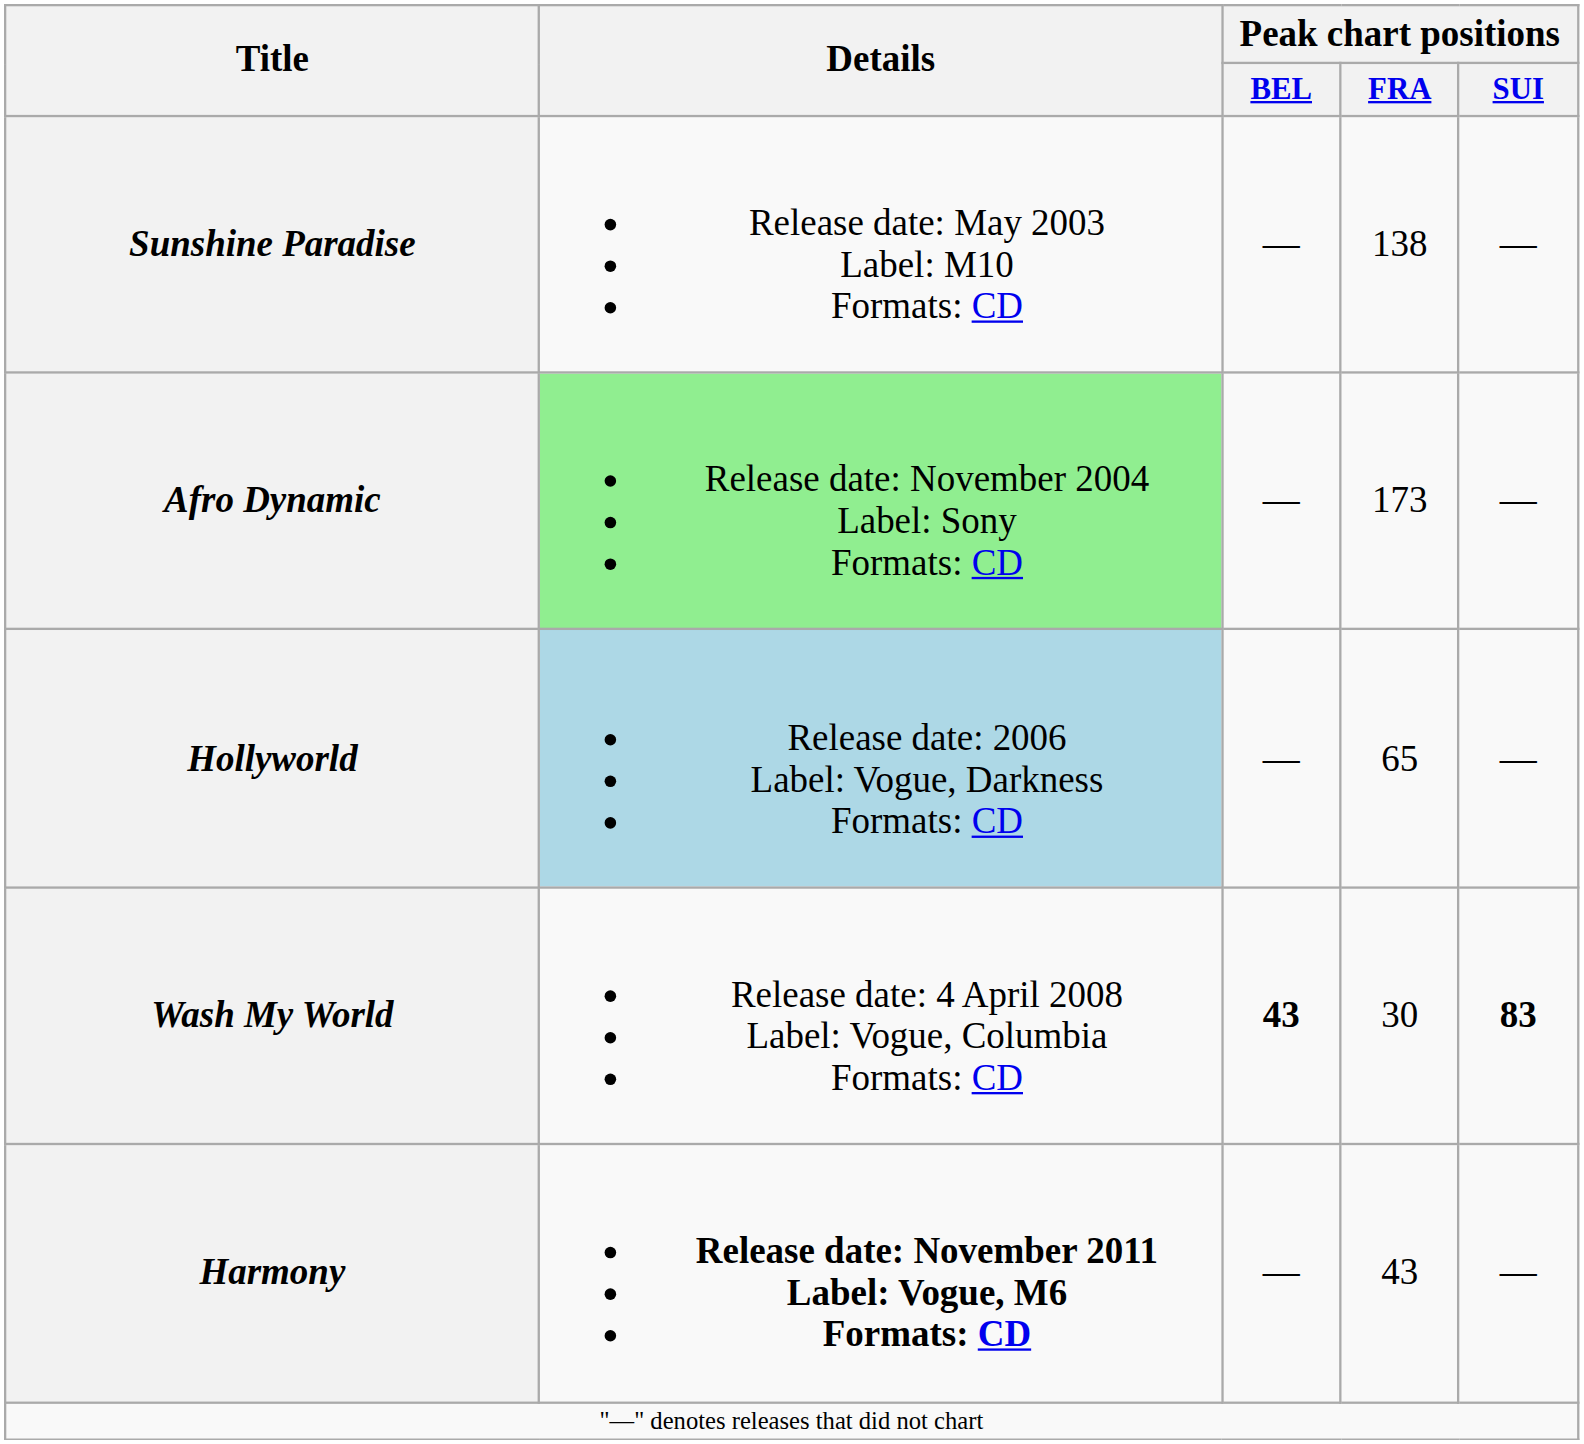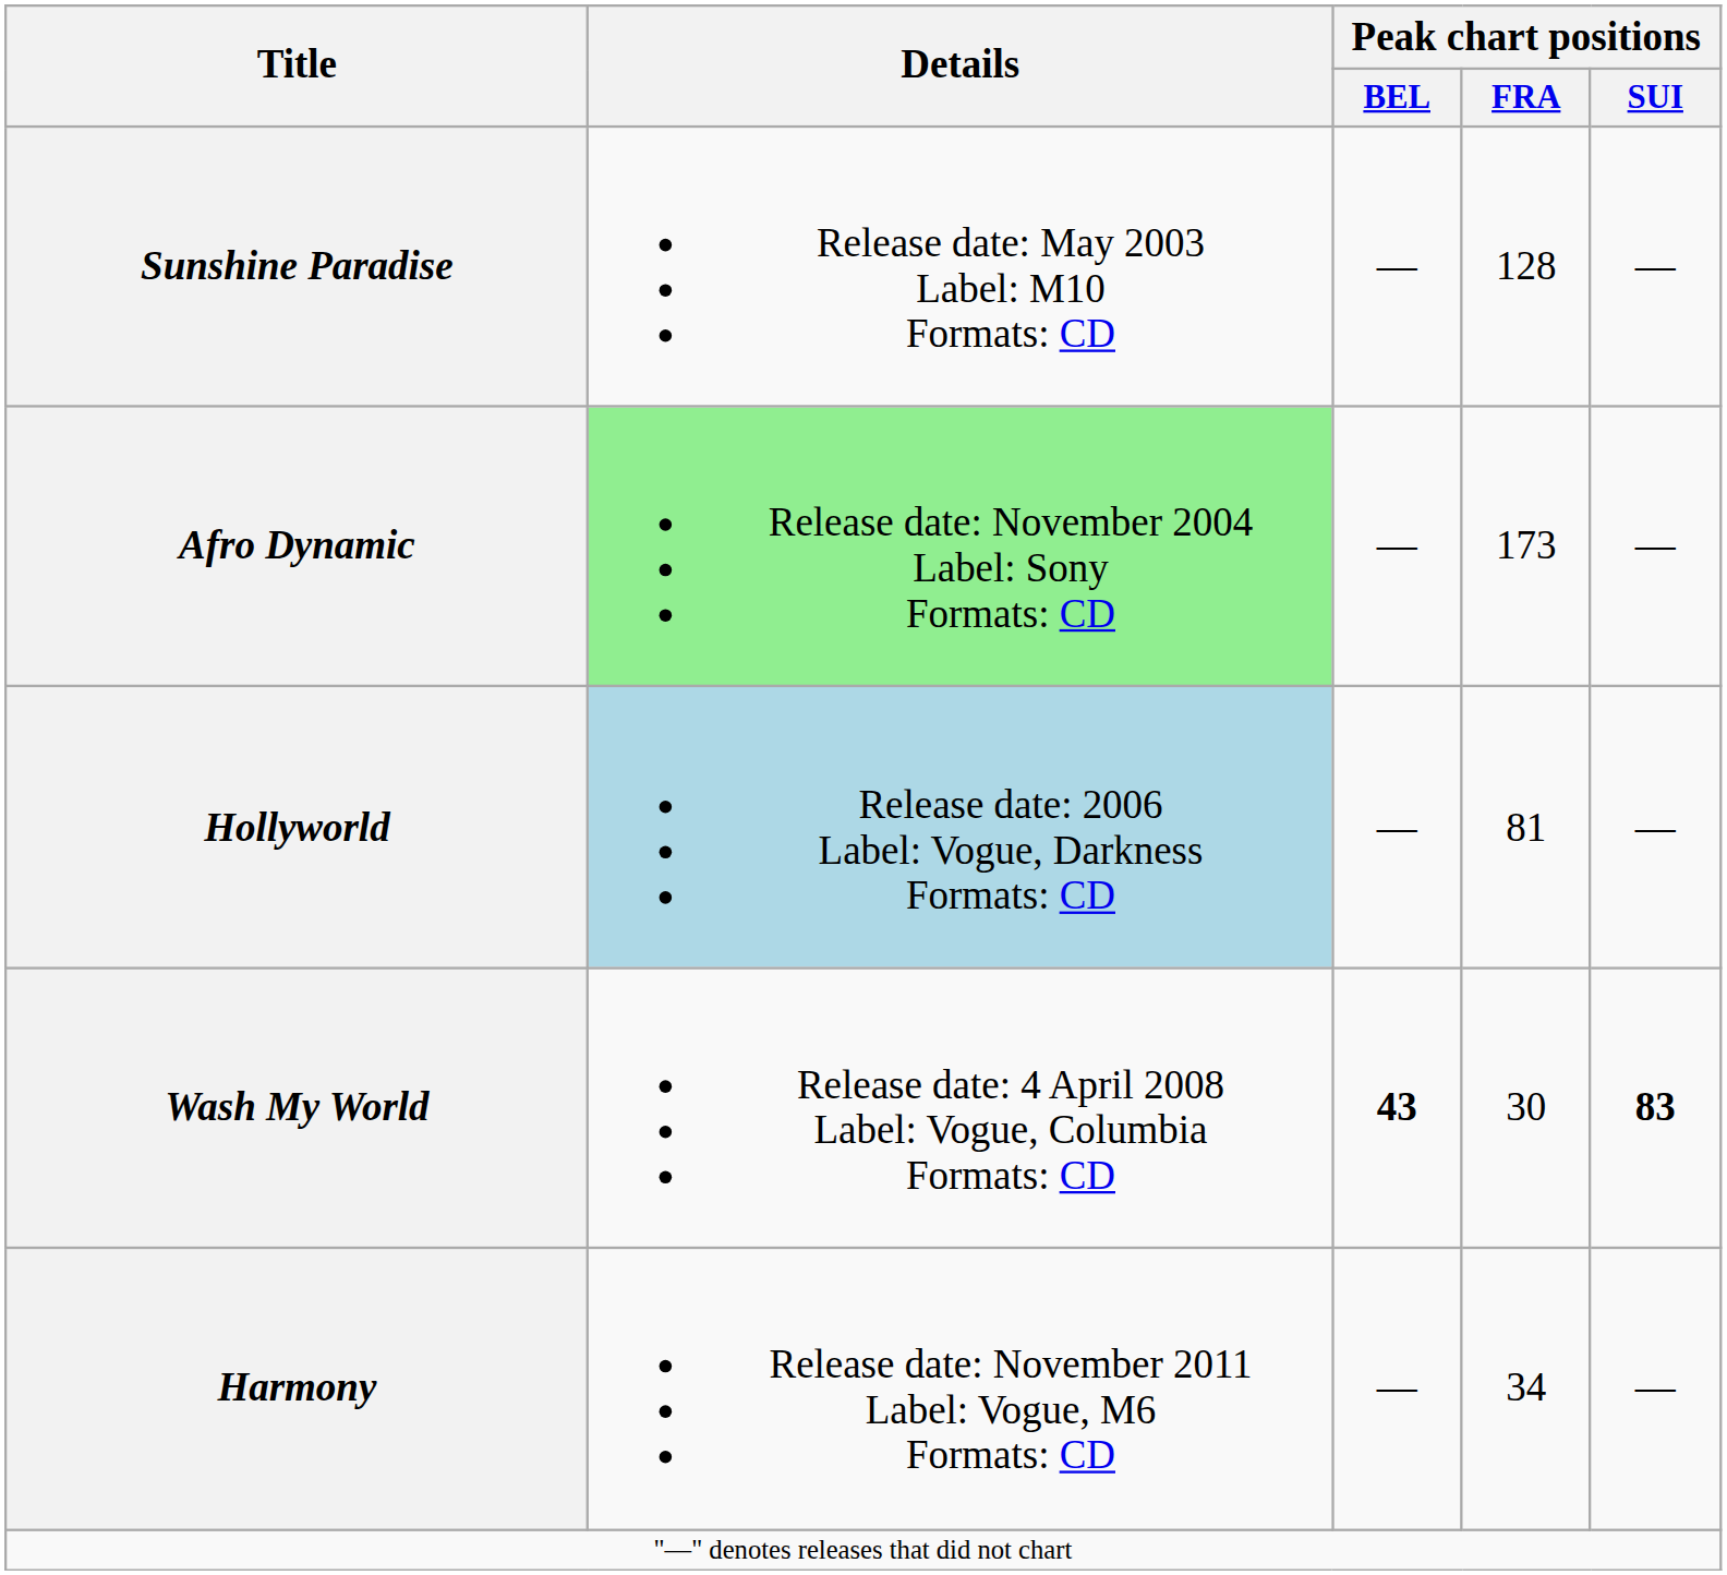 <table class="wikitable plainrowheaders" style="text-align:center;">
 <tr>
 <th rowspan="2" style="width:14em;">Title</th>
 <th rowspan="2" style="width:18em;">Details</th>
 <th colspan="3">Peak chart positions</th>
 </tr>
 <tr style="font-size:smaller;">
 <th style="width:45px;"><a href='#'>BEL</a></th>
 <th style="width:45px;"><a href='#'>FRA</a></th>
 <th style="width:45px;"><a href='#'>SUI</a></th>
 </tr>
 <tr>
 <th scope="row"><em>Sunshine Paradise</em></th>
 <td><br><ul><li>Release date: May 2003</li><li>Label: M10</li><li>Formats: <a href='#'>CD</a></li></ul></td>
 <td>—</td>
-<td>138</td>
+<td>128</td>
 <td>—</td>
 </tr>
 <tr>
 <th scope="row"><em>Afro Dynamic</em></th>
 <td style="background: lightgreen;"><br><ul><li>Release date: November 2004</li><li>Label: Sony</li><li>Formats: <a href='#'>CD</a></li></ul></td>
 <td>—</td>
 <td>173</td>
 <td>—</td>
 </tr>
 <tr>
 <th scope="row"><em>Hollyworld</em></th>
 <td style="background: lightblue;"><br><ul><li>Release date: 2006</li><li>Label: Vogue, Darkness</li><li>Formats: <a href='#'>CD</a></li></ul></td>
 <td>—</td>
-<td>65</td>
+<td>81</td>
 <td>—</td>
 </tr>
 <tr>
 <th scope="row"><em>Wash My World</em></th>
 <td><br><ul><li>Release date: 4 April 2008</li><li>Label: Vogue, Columbia</li><li>Formats: <a href='#'>CD</a></li></ul></td>
 <td><strong>43</strong></td>
 <td>30</td>
 <td><strong>83</strong></td>
 </tr>
 <tr>
 <th scope="row"><em>Harmony</em></th>
-<td><strong><br><ul><li>Release date: November 2011</li><li>Label: Vogue, M6</li><li>Formats: <a href='#'>CD</a></li></ul></strong></td>
+<td><br><ul><li>Release date: November 2011</li><li>Label: Vogue, M6</li><li>Formats: <a href='#'>CD</a></li></ul></td>
 <td>—</td>
-<td>43</td>
+<td>34</td>
 <td>—</td>
 </tr>
 <tr>
 <td colspan="15" style="font-size:8pt">"—" denotes releases that did not chart</td>
 </tr>
 </table>
